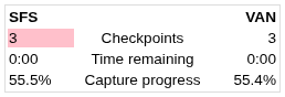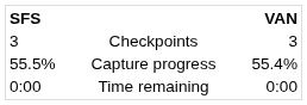 <table class="floatright" style="text-align:center; font-size:85%; border:1px solid #ddd; width:250px">
 <tr>
 <th style="text-align:left; width:25%;">SFS</th>
 <th style="width:50%;"></th>
 <th style="text-align:right; width:25%;">VAN</th>
 </tr>
 <tr>
-<td style="background: pink; text-align:left;">3</td>
+<td style="text-align:left;">3</td>
 <td>Checkpoints</td>
 <td style="text-align:right;">3</td>
+</tr>
+<tr>
+<td style="text-align:left;">55.5%</td>
+<td>Capture progress</td>
+<td style="text-align:right;">55.4%</td>
 </tr>
 <tr>
 <td style="text-align:left;">0:00</td>
 <td>Time remaining</td>
 <td style="text-align:right;">0:00</td>
 </tr>
-<tr>
-<td style="text-align:left;">55.5%</td>
-<td>Capture progress</td>
-<td style="text-align:right;">55.4%</td>
-</tr>
 </table>
